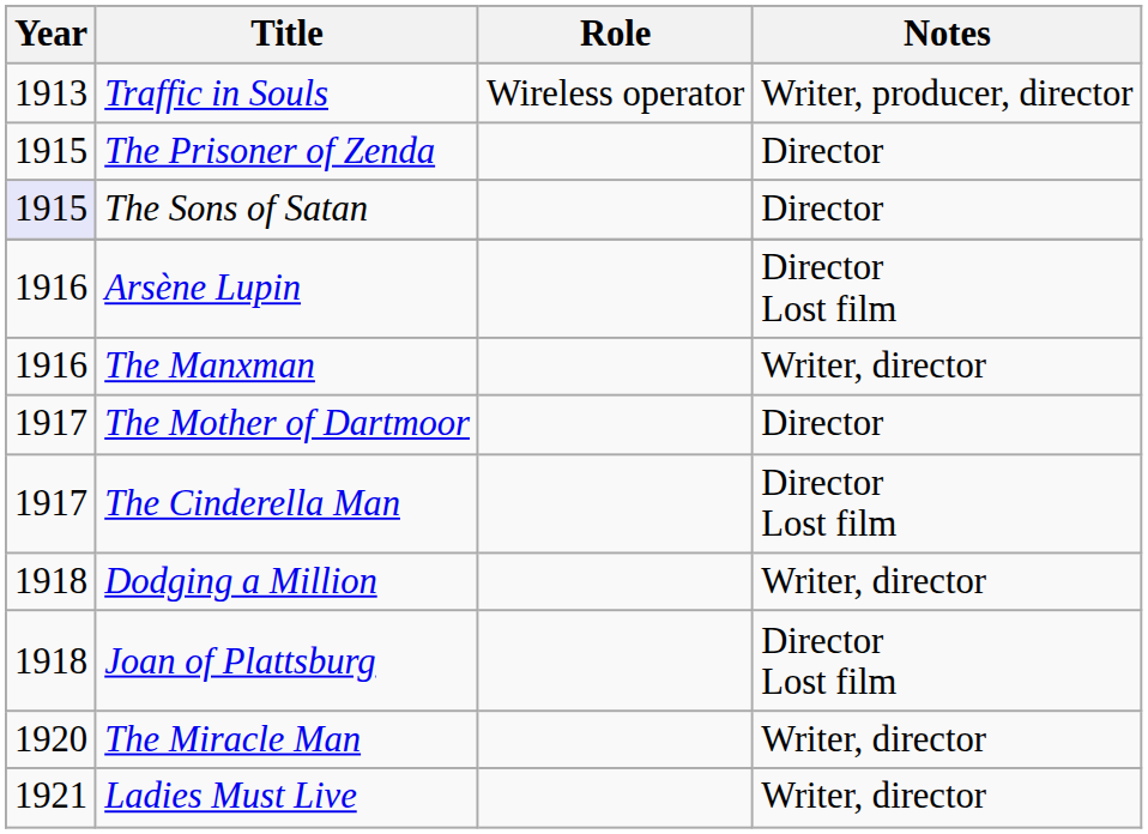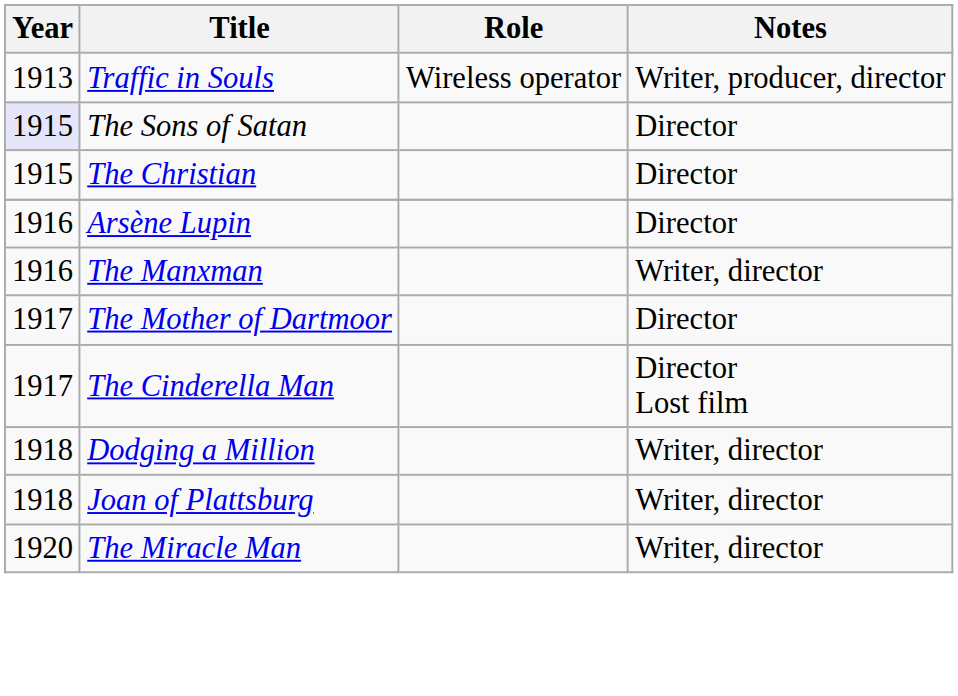 <table class="wikitable sortable">
 <tr>
 <th>Year</th>
 <th>Title</th>
 <th>Role</th>
 <th class="unsortable">Notes</th>
 </tr>
 <tr>
 <td>1913</td>
 <td><em><a href='#'>Traffic in Souls</a></em></td>
 <td>Wireless operator</td>
 <td>Writer, producer, director</td>
 </tr>
 <tr>
-<td>1915</td>
-<td><em><a href='#'>The Prisoner of Zenda</a></em></td>
+<td style="background: lavender;">1915</td>
+<td><em>The Sons of Satan </em></td>
 <td></td>
 <td>Director</td>
 </tr>
 <tr>
-<td style="background: lavender;">1915</td>
-<td><em>The Sons of Satan </em></td>
+<td>1915</td>
+<td><em><a href='#'>The Christian</a></em></td>
 <td></td>
 <td>Director</td>
 </tr>
 <tr>
 </tr>
 <tr>
 <td>1916</td>
 <td><em><a href='#'>Arsène Lupin</a></em></td>
 <td></td>
-<td>Director<br>Lost film</td>
+<td>Director</td>
 </tr>
 <tr>
 <td>1916</td>
 <td><em><a href='#'>The Manxman</a></em></td>
 <td></td>
 <td>Writer, director</td>
 </tr>
 <tr>
 <td>1917</td>
 <td><em><a href='#'>The Mother of Dartmoor</a></em></td>
 <td></td>
 <td>Director</td>
 </tr>
 <tr>
 <td>1917</td>
 <td><em><a href='#'>The Cinderella Man</a></em></td>
 <td></td>
 <td>Director<br>Lost film</td>
 </tr>
 <tr>
 <td>1918</td>
 <td><em><a href='#'>Dodging a Million</a></em></td>
 <td></td>
 <td>Writer, director</td>
 </tr>
 <tr>
 <td>1918</td>
 <td><em><a href='#'>Joan of Plattsburg</a></em></td>
 <td></td>
-<td>Director<br>Lost film</td>
+<td>Writer, director</td>
 </tr>
 <tr>
 <td>1920</td>
 <td><em><a href='#'>The Miracle Man</a></em></td>
 <td></td>
 <td>Writer, director</td>
 </tr>
-<tr>
-<td>1921</td>
-<td><em><a href='#'>Ladies Must Live</a></em></td>
-<td></td>
-<td>Writer, director</td>
-</tr>
 </table>
